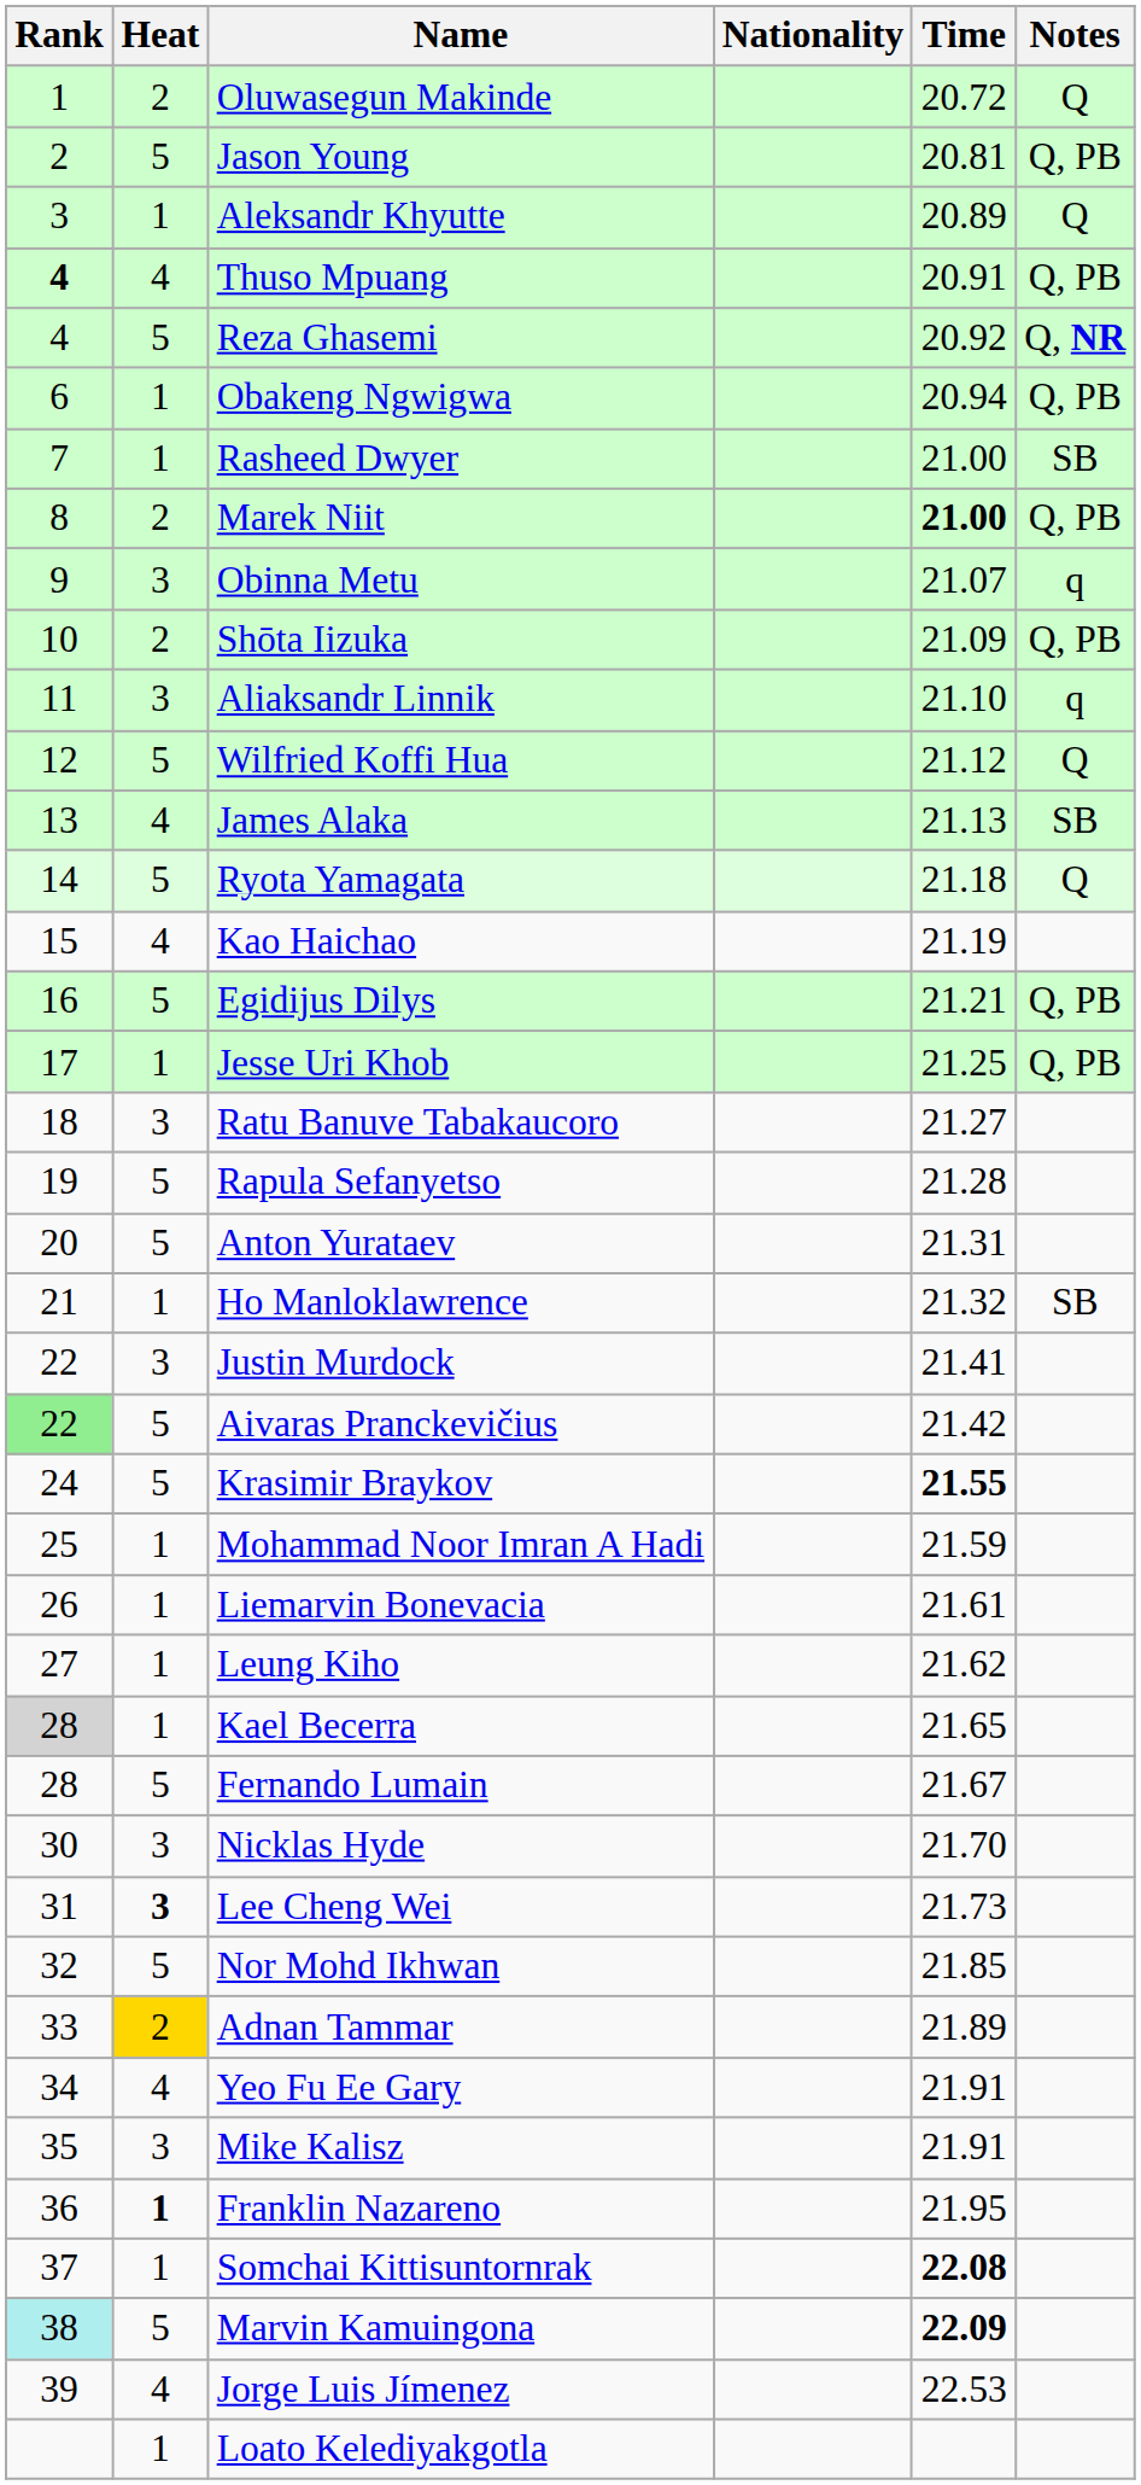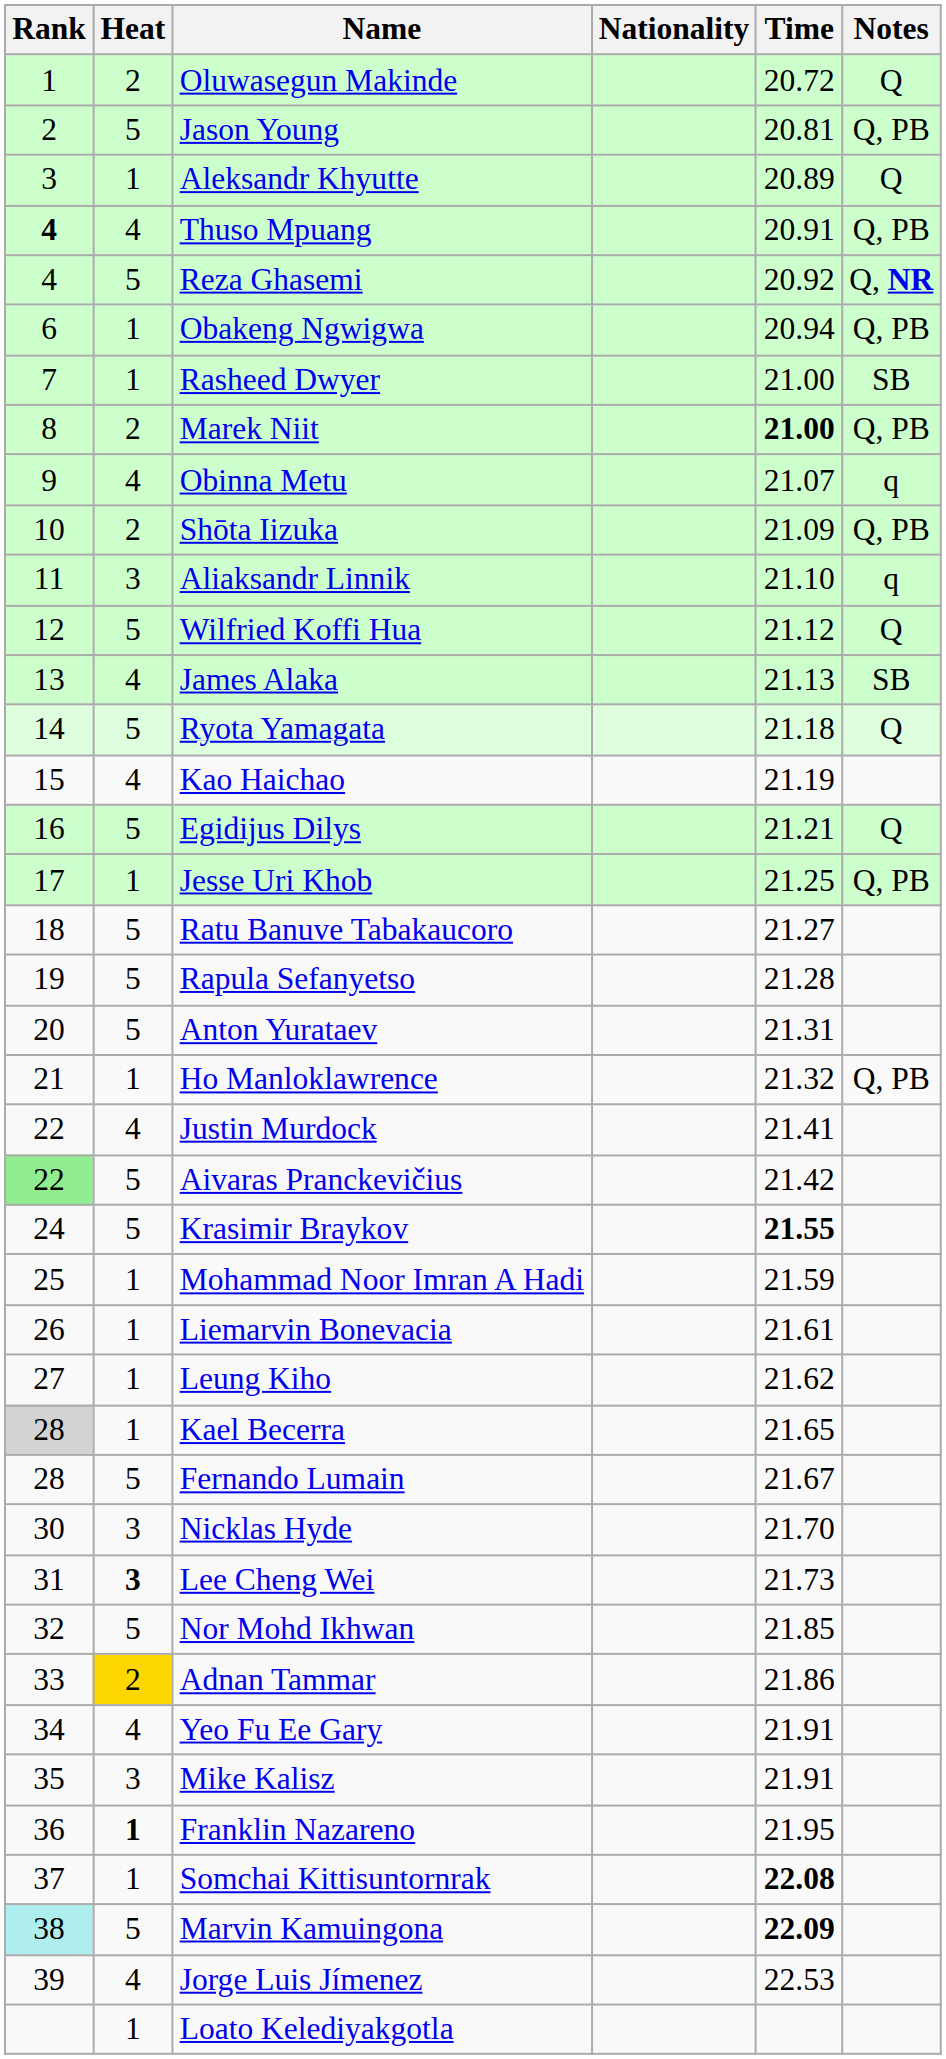 <table class="wikitable sortable" style="text-align:center">
 <tr>
 <th>Rank</th>
 <th>Heat</th>
 <th>Name</th>
 <th>Nationality</th>
 <th>Time</th>
 <th>Notes</th>
 </tr>
 <tr bgcolor=ccffcc>
 <td>1</td>
 <td>2</td>
 <td align=left><a href='#'>Oluwasegun Makinde</a></td>
 <td align=left></td>
 <td>20.72</td>
 <td>Q</td>
 </tr>
 <tr bgcolor=ccffcc>
 <td>2</td>
 <td>5</td>
 <td align=left><a href='#'>Jason Young</a></td>
 <td align=left></td>
 <td>20.81</td>
 <td>Q, PB</td>
 </tr>
 <tr bgcolor=ccffcc>
 <td>3</td>
 <td>1</td>
 <td align=left><a href='#'>Aleksandr Khyutte</a></td>
 <td align=left></td>
 <td>20.89</td>
 <td>Q</td>
 </tr>
 <tr bgcolor=ccffcc>
 <td><strong>4</strong></td>
 <td>4</td>
 <td align=left><a href='#'>Thuso Mpuang</a></td>
 <td align=left></td>
 <td>20.91</td>
 <td>Q, PB</td>
 </tr>
 <tr bgcolor=ccffcc>
 <td>4</td>
 <td>5</td>
 <td align=left><a href='#'>Reza Ghasemi</a></td>
 <td align=left></td>
 <td>20.92</td>
 <td>Q, <strong><a href='#'>NR</a></strong></td>
 </tr>
 <tr bgcolor=ccffcc>
 <td>6</td>
 <td>1</td>
 <td align=left><a href='#'>Obakeng Ngwigwa</a></td>
 <td align=left></td>
 <td>20.94</td>
 <td>Q, PB</td>
 </tr>
 <tr bgcolor=ccffcc>
 <td>7</td>
 <td>1</td>
 <td align=left><a href='#'>Rasheed Dwyer</a></td>
 <td align=left></td>
 <td>21.00</td>
 <td>SB</td>
 </tr>
 <tr bgcolor=ccffcc>
 <td>8</td>
 <td>2</td>
 <td align=left><a href='#'>Marek Niit</a></td>
 <td align=left></td>
 <td><strong>21.00</strong></td>
 <td>Q, PB</td>
 </tr>
 <tr bgcolor=ccffcc>
 <td>9</td>
-<td>3</td>
+<td>4</td>
 <td align=left><a href='#'>Obinna Metu</a></td>
 <td align=left></td>
 <td>21.07</td>
 <td>q</td>
 </tr>
 <tr bgcolor=ccffcc>
 <td>10</td>
 <td>2</td>
 <td align=left><a href='#'>Shōta Iizuka</a></td>
 <td align=left></td>
 <td>21.09</td>
 <td>Q, PB</td>
 </tr>
 <tr bgcolor=ccffcc>
 <td>11</td>
 <td>3</td>
 <td align=left><a href='#'>Aliaksandr Linnik</a></td>
 <td align=left></td>
 <td>21.10</td>
 <td>q</td>
 </tr>
 <tr bgcolor=ccffcc>
 <td>12</td>
 <td>5</td>
 <td align=left><a href='#'>Wilfried Koffi Hua</a></td>
 <td align=left></td>
 <td>21.12</td>
 <td>Q</td>
 </tr>
 <tr bgcolor=ccffcc>
 <td>13</td>
 <td>4</td>
 <td align=left><a href='#'>James Alaka</a></td>
 <td align=left></td>
 <td>21.13</td>
 <td>SB</td>
 </tr>
 <tr bgcolor=ddffdd>
 <td>14</td>
 <td>5</td>
 <td align=left><a href='#'>Ryota Yamagata</a></td>
 <td align=left></td>
 <td>21.18</td>
 <td>Q</td>
 </tr>
 <tr>
 <td>15</td>
 <td>4</td>
 <td align=left><a href='#'>Kao Haichao</a></td>
 <td align=left></td>
 <td>21.19</td>
 <td></td>
 </tr>
 <tr bgcolor=ccffcc>
 <td>16</td>
 <td>5</td>
 <td align=left><a href='#'>Egidijus Dilys</a></td>
 <td align=left></td>
 <td>21.21</td>
-<td>Q, PB</td>
+<td>Q</td>
 </tr>
 <tr bgcolor=ccffcc>
 <td>17</td>
 <td>1</td>
 <td align=left><a href='#'>Jesse Uri Khob</a></td>
 <td align=left></td>
 <td>21.25</td>
 <td>Q, PB</td>
 </tr>
 <tr>
 <td>18</td>
-<td>3</td>
+<td>5</td>
 <td align=left><a href='#'>Ratu Banuve Tabakaucoro</a></td>
 <td align=left></td>
 <td>21.27</td>
 <td></td>
 </tr>
 <tr>
 <td>19</td>
 <td>5</td>
 <td align=left><a href='#'>Rapula Sefanyetso</a></td>
 <td align=left></td>
 <td>21.28</td>
 <td></td>
 </tr>
 <tr>
 <td>20</td>
 <td>5</td>
 <td align=left><a href='#'>Anton Yurataev</a></td>
 <td align=left></td>
 <td>21.31</td>
 <td></td>
 </tr>
 <tr>
 <td>21</td>
 <td>1</td>
 <td align=left><a href='#'>Ho Manloklawrence</a></td>
 <td align=left></td>
 <td>21.32</td>
-<td>SB</td>
+<td>Q, PB</td>
 </tr>
 <tr>
 <td>22</td>
-<td>3</td>
+<td>4</td>
 <td align=left><a href='#'>Justin Murdock</a></td>
 <td align=left></td>
 <td>21.41</td>
 <td></td>
 </tr>
 <tr>
 <td style="background: lightgreen;">22</td>
 <td>5</td>
 <td align=left><a href='#'>Aivaras Pranckevičius</a></td>
 <td align=left></td>
 <td>21.42</td>
 <td></td>
 </tr>
 <tr>
 <td>24</td>
 <td>5</td>
 <td align=left><a href='#'>Krasimir Braykov</a></td>
 <td align=left></td>
 <td><strong>21.55</strong></td>
 <td></td>
 </tr>
 <tr>
 <td>25</td>
 <td>1</td>
 <td align=left><a href='#'>Mohammad Noor Imran A Hadi</a></td>
 <td align=left></td>
 <td>21.59</td>
 <td></td>
 </tr>
 <tr>
 <td>26</td>
 <td>1</td>
 <td align=left><a href='#'>Liemarvin Bonevacia</a></td>
 <td align=left></td>
 <td>21.61</td>
 <td></td>
 </tr>
 <tr>
 <td>27</td>
 <td>1</td>
 <td align=left><a href='#'>Leung Kiho</a></td>
 <td align=left></td>
 <td>21.62</td>
 <td></td>
 </tr>
 <tr>
 <td style="background: lightgrey;">28</td>
 <td>1</td>
 <td align=left><a href='#'>Kael Becerra</a></td>
 <td align=left></td>
 <td>21.65</td>
 <td></td>
 </tr>
 <tr>
 <td>28</td>
 <td>5</td>
 <td align=left><a href='#'>Fernando Lumain</a></td>
 <td align=left></td>
 <td>21.67</td>
 <td></td>
 </tr>
 <tr>
 <td>30</td>
 <td>3</td>
 <td align=left><a href='#'>Nicklas Hyde</a></td>
 <td align=left></td>
 <td>21.70</td>
 <td></td>
 </tr>
 <tr>
 <td>31</td>
 <td><strong>3</strong></td>
 <td align=left><a href='#'>Lee Cheng Wei</a></td>
 <td align=left></td>
 <td>21.73</td>
 <td></td>
 </tr>
 <tr>
 <td>32</td>
 <td>5</td>
 <td align=left><a href='#'>Nor Mohd Ikhwan</a></td>
 <td align=left></td>
 <td>21.85</td>
 <td></td>
 </tr>
 <tr>
 <td>33</td>
 <td style="background: gold;">2</td>
 <td align=left><a href='#'>Adnan Tammar</a></td>
 <td align=left></td>
-<td>21.89</td>
+<td>21.86</td>
 <td></td>
 </tr>
 <tr>
 <td>34</td>
 <td>4</td>
 <td align=left><a href='#'>Yeo Fu Ee Gary</a></td>
 <td align=left></td>
 <td>21.91</td>
 <td></td>
 </tr>
 <tr>
 <td>35</td>
 <td>3</td>
 <td align=left><a href='#'>Mike Kalisz</a></td>
 <td align=left></td>
 <td>21.91</td>
 <td></td>
 </tr>
 <tr>
 <td>36</td>
 <td><strong>1</strong></td>
 <td align=left><a href='#'>Franklin Nazareno</a></td>
 <td align=left></td>
 <td>21.95</td>
 <td></td>
 </tr>
 <tr>
 <td>37</td>
 <td>1</td>
 <td align=left><a href='#'>Somchai Kittisuntornrak</a></td>
 <td align=left></td>
 <td><strong>22.08</strong></td>
 <td></td>
 </tr>
 <tr>
 <td style="background: paleturquoise;">38</td>
 <td>5</td>
 <td align=left><a href='#'>Marvin Kamuingona</a></td>
 <td align=left></td>
 <td><strong>22.09</strong></td>
 <td></td>
 </tr>
 <tr>
 <td>39</td>
 <td>4</td>
 <td align=left><a href='#'>Jorge Luis Jímenez</a></td>
 <td align=left></td>
 <td>22.53</td>
 <td></td>
 </tr>
 <tr>
 <td></td>
 <td>1</td>
 <td align=left><a href='#'>Loato Kelediyakgotla</a></td>
 <td align=left></td>
 <td></td>
 <td></td>
 </tr>
 </table>
